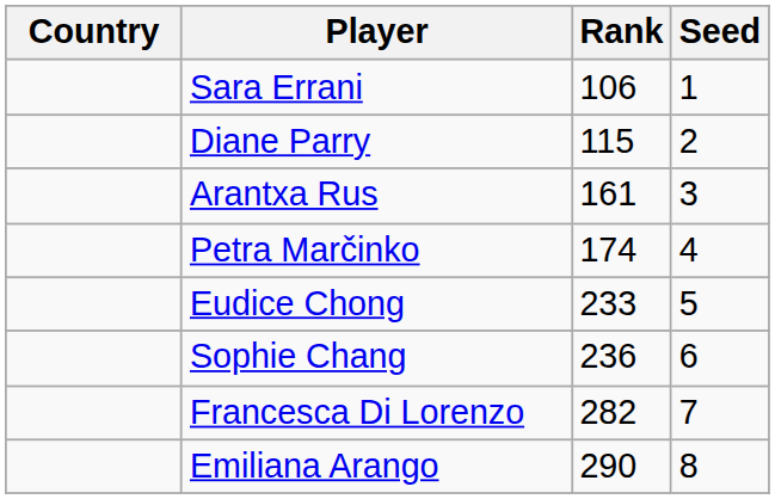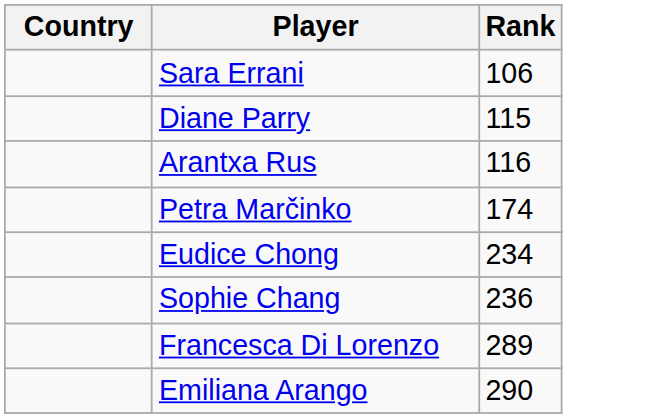 <table class="wikitable">
 <tr>
 <th width="75">Country</th>
 <th width="175">Player</th>
 <th>Rank</th>
-<th>Seed</th>
 </tr>
 <tr>
 <td></td>
 <td><a href='#'>Sara Errani</a></td>
 <td>106</td>
-<td>1</td>
 </tr>
 <tr>
 <td></td>
 <td><a href='#'>Diane Parry</a></td>
 <td>115</td>
-<td>2</td>
 </tr>
 <tr>
 <td></td>
 <td><a href='#'>Arantxa Rus</a></td>
-<td>161</td>
-<td>3</td>
+<td>116</td>
 </tr>
 <tr>
 <td></td>
 <td><a href='#'>Petra Marčinko</a></td>
 <td>174</td>
-<td>4</td>
 </tr>
 <tr>
 <td></td>
 <td><a href='#'>Eudice Chong</a></td>
-<td>233</td>
-<td>5</td>
+<td>234</td>
 </tr>
 <tr>
 <td></td>
 <td><a href='#'>Sophie Chang</a></td>
 <td>236</td>
-<td>6</td>
 </tr>
 <tr>
 <td></td>
 <td><a href='#'>Francesca Di Lorenzo</a></td>
-<td>282</td>
-<td>7</td>
+<td>289</td>
 </tr>
 <tr>
 <td></td>
 <td><a href='#'>Emiliana Arango</a></td>
 <td>290</td>
-<td>8</td>
 </tr>
 </table>
